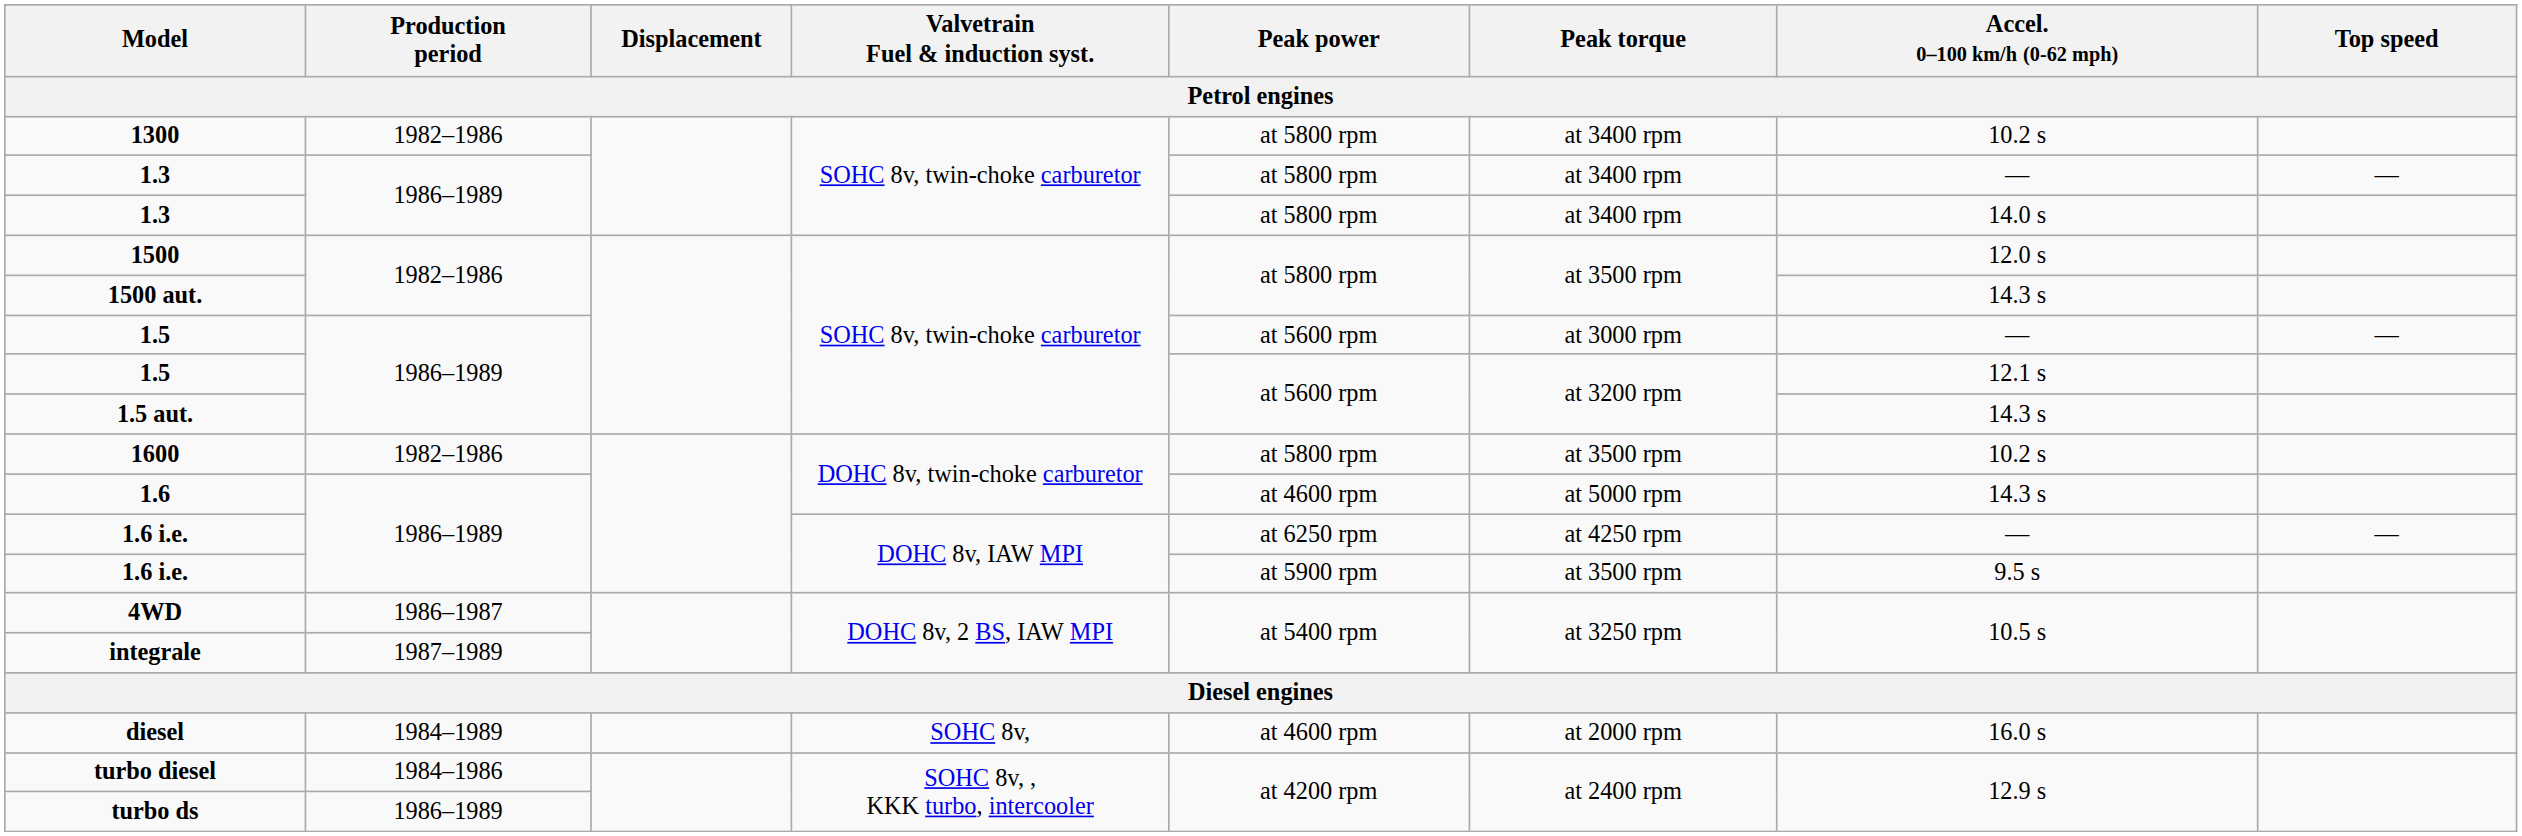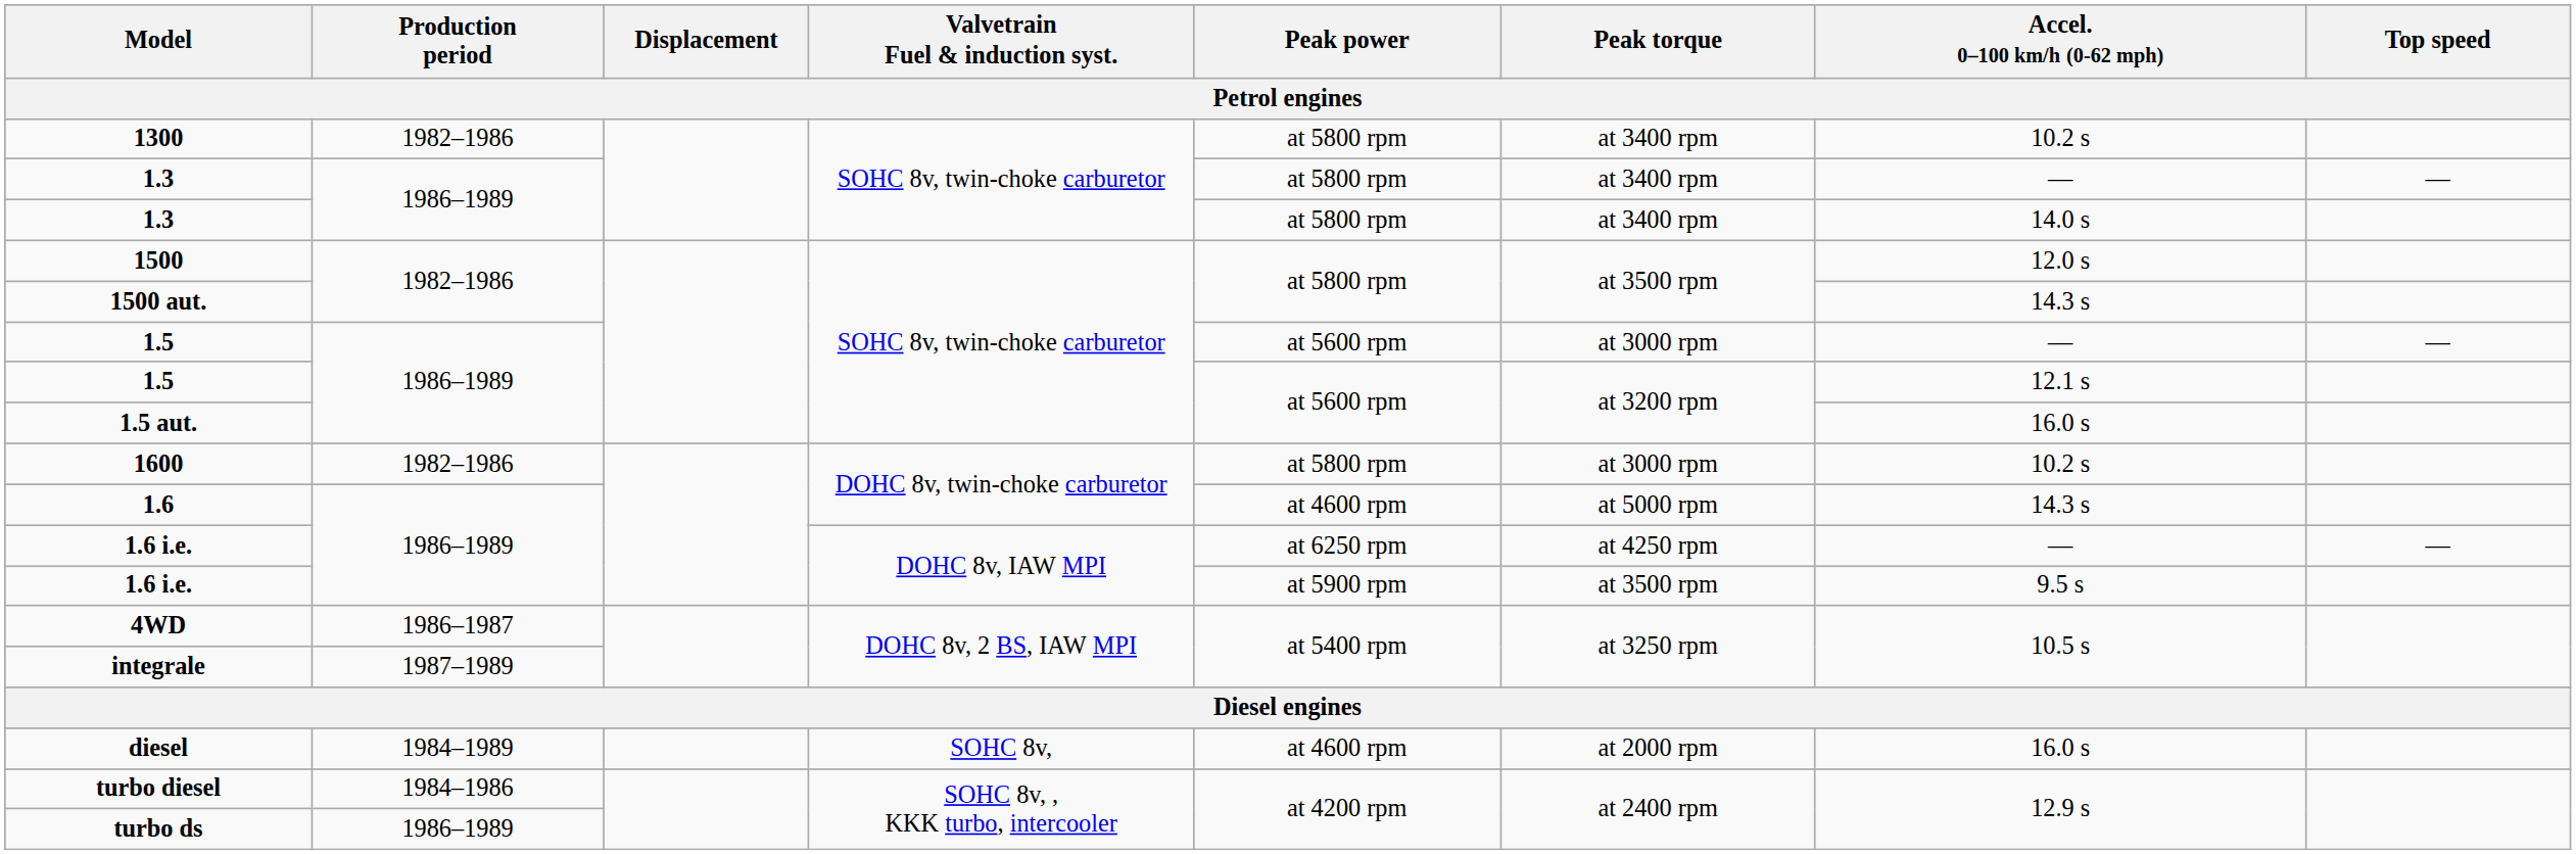 <table class="wikitable" style="text-align:center; font-size:91%;" width=95%>
 <tr>
 <th>Model</th>
 <th>Production<br>period</th>
 <th style="line-height:1.2em;" width=8%>Displacement</th>
 <th style="line-height:1.2em;" width=15%>Valvetrain<br>Fuel & induction syst.</th>
 <th>Peak power</th>
 <th>Peak torque</th>
 <th style="line-height:1.2em;">Accel.<br><small>0–100 km/h</small> <small>(0-62 mph)</small></th>
 <th>Top speed</th>
 </tr>
 <tr>
 <th colspan=8>Petrol engines</th>
 </tr>
 <tr>
 <td><strong>1300</strong></td>
 <td>1982–1986</td>
 <td rowspan=3></td>
 <td rowspan=3><a href='#'>SOHC</a> 8v, twin-choke <a href='#'>carburetor</a></td>
 <td> at 5800 rpm</td>
 <td> at 3400 rpm</td>
 <td>10.2 s</td>
 <td></td>
 </tr>
 <tr>
 <td><strong>1.3</strong></td>
 <td rowspan=2>1986–1989</td>
 <td> at 5800 rpm</td>
 <td> at 3400 rpm</td>
 <td>—</td>
 <td>—</td>
 </tr>
 <tr>
 <td><strong>1.3</strong></td>
 <td> at 5800 rpm</td>
 <td> at 3400 rpm</td>
 <td>14.0 s</td>
 <td></td>
 </tr>
 <tr>
 <td><strong>1500</strong></td>
 <td rowspan=2>1982–1986</td>
 <td rowspan=5></td>
 <td rowspan=5><a href='#'>SOHC</a> 8v, twin-choke <a href='#'>carburetor</a></td>
 <td rowspan=2> at 5800 rpm</td>
 <td rowspan=2> at 3500 rpm</td>
 <td>12.0 s</td>
 <td></td>
 </tr>
 <tr>
 <td><strong>1500 aut.</strong></td>
 <td>14.3 s</td>
 <td></td>
 </tr>
 <tr>
 <td><strong>1.5</strong></td>
 <td rowspan=3>1986–1989</td>
 <td> at 5600 rpm</td>
 <td> at 3000 rpm</td>
 <td>—</td>
 <td>—</td>
 </tr>
 <tr>
 <td><strong>1.5</strong></td>
 <td rowspan=2> at 5600 rpm</td>
 <td rowspan=2> at 3200 rpm</td>
 <td>12.1 s</td>
 <td></td>
 </tr>
 <tr>
 <td><strong>1.5 aut.</strong></td>
-<td>14.3 s</td>
+<td>16.0 s</td>
 <td></td>
 </tr>
 <tr>
 <td><strong>1600</strong></td>
 <td>1982–1986</td>
 <td rowspan=4></td>
 <td rowspan=2><a href='#'>DOHC</a> 8v, twin-choke <a href='#'>carburetor</a></td>
 <td> at 5800 rpm</td>
-<td> at 3500 rpm</td>
+<td> at 3000 rpm</td>
 <td>10.2 s</td>
 <td></td>
 </tr>
 <tr>
 <td><strong>1.6</strong></td>
 <td rowspan=3>1986–1989</td>
 <td> at 4600 rpm</td>
 <td> at 5000 rpm</td>
 <td>14.3 s</td>
 <td></td>
 </tr>
 <tr>
 <td><strong>1.6 i.e.</strong></td>
 <td rowspan=2><a href='#'>DOHC</a> 8v, IAW <a href='#'>MPI</a></td>
 <td> at 6250 rpm</td>
 <td> at 4250 rpm</td>
 <td>—</td>
 <td>—</td>
 </tr>
 <tr>
 <td><strong>1.6 i.e.</strong></td>
 <td> at 5900 rpm</td>
 <td> at 3500 rpm</td>
 <td>9.5 s</td>
 <td></td>
 </tr>
 <tr>
 <td><strong>4WD</strong></td>
 <td>1986–1987</td>
 <td rowspan=2></td>
 <td rowspan=2><a href='#'>DOHC</a> 8v, 2 <a href='#'>BS</a>, IAW <a href='#'>MPI</a></td>
 <td rowspan=2> at 5400 rpm</td>
 <td rowspan=2> at 3250 rpm</td>
 <td rowspan=2>10.5 s</td>
 <td rowspan=2></td>
 </tr>
 <tr>
 <td><strong>integrale</strong></td>
 <td>1987–1989</td>
 </tr>
 <tr>
 <th colspan=8>Diesel engines</th>
 </tr>
 <tr>
 <td><strong>diesel</strong></td>
 <td>1984–1989</td>
 <td></td>
 <td><a href='#'>SOHC</a> 8v, </td>
 <td> at 4600 rpm</td>
 <td> at 2000 rpm</td>
 <td>16.0 s</td>
 <td></td>
 </tr>
 <tr>
 <td><strong>turbo diesel</strong></td>
 <td>1984–1986</td>
 <td rowspan=2></td>
 <td rowspan=2><a href='#'>SOHC</a> 8v, ,<br>KKK <a href='#'>turbo</a>, <a href='#'>intercooler</a></td>
 <td rowspan=2> at 4200 rpm</td>
 <td rowspan=2> at 2400 rpm</td>
 <td rowspan=2>12.9 s</td>
 <td rowspan=2></td>
 </tr>
 <tr>
 <td><strong>turbo ds</strong></td>
 <td>1986–1989</td>
 </tr>
 </table>
